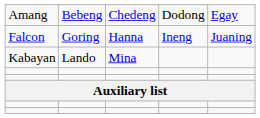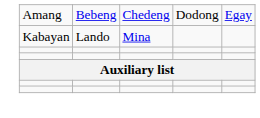 <table class="wikitable" align=right>
 <tr>
 <td>Amang</td>
 <td><a href='#'>Bebeng</a></td>
 <td><a href='#'>Chedeng</a></td>
 <td>Dodong</td>
 <td><a href='#'>Egay</a></td>
-</tr>
-<tr>
-<td><a href='#'>Falcon</a></td>
-<td><a href='#'>Goring</a></td>
-<td><a href='#'>Hanna</a></td>
-<td><a href='#'>Ineng</a></td>
-<td><a href='#'>Juaning</a></td>
 </tr>
 <tr>
 <td>Kabayan</td>
 <td>Lando</td>
 <td><a href='#'>Mina</a></td>
 <td></td>
 <td></td>
 </tr>
 <tr>
 <td></td>
 <td></td>
 <td></td>
 <td></td>
 <td></td>
 </tr>
 <tr>
 <td></td>
 <td></td>
 <td></td>
 <td></td>
 <td></td>
 </tr>
 <tr>
 <th colspan=5>Auxiliary list</th>
 </tr>
 <tr>
 <td></td>
 <td></td>
 <td></td>
 <td></td>
 <td></td>
 </tr>
 <tr>
 <td></td>
 <td></td>
 <td></td>
 <td></td>
 <td></td>
 </tr>
 </table>
